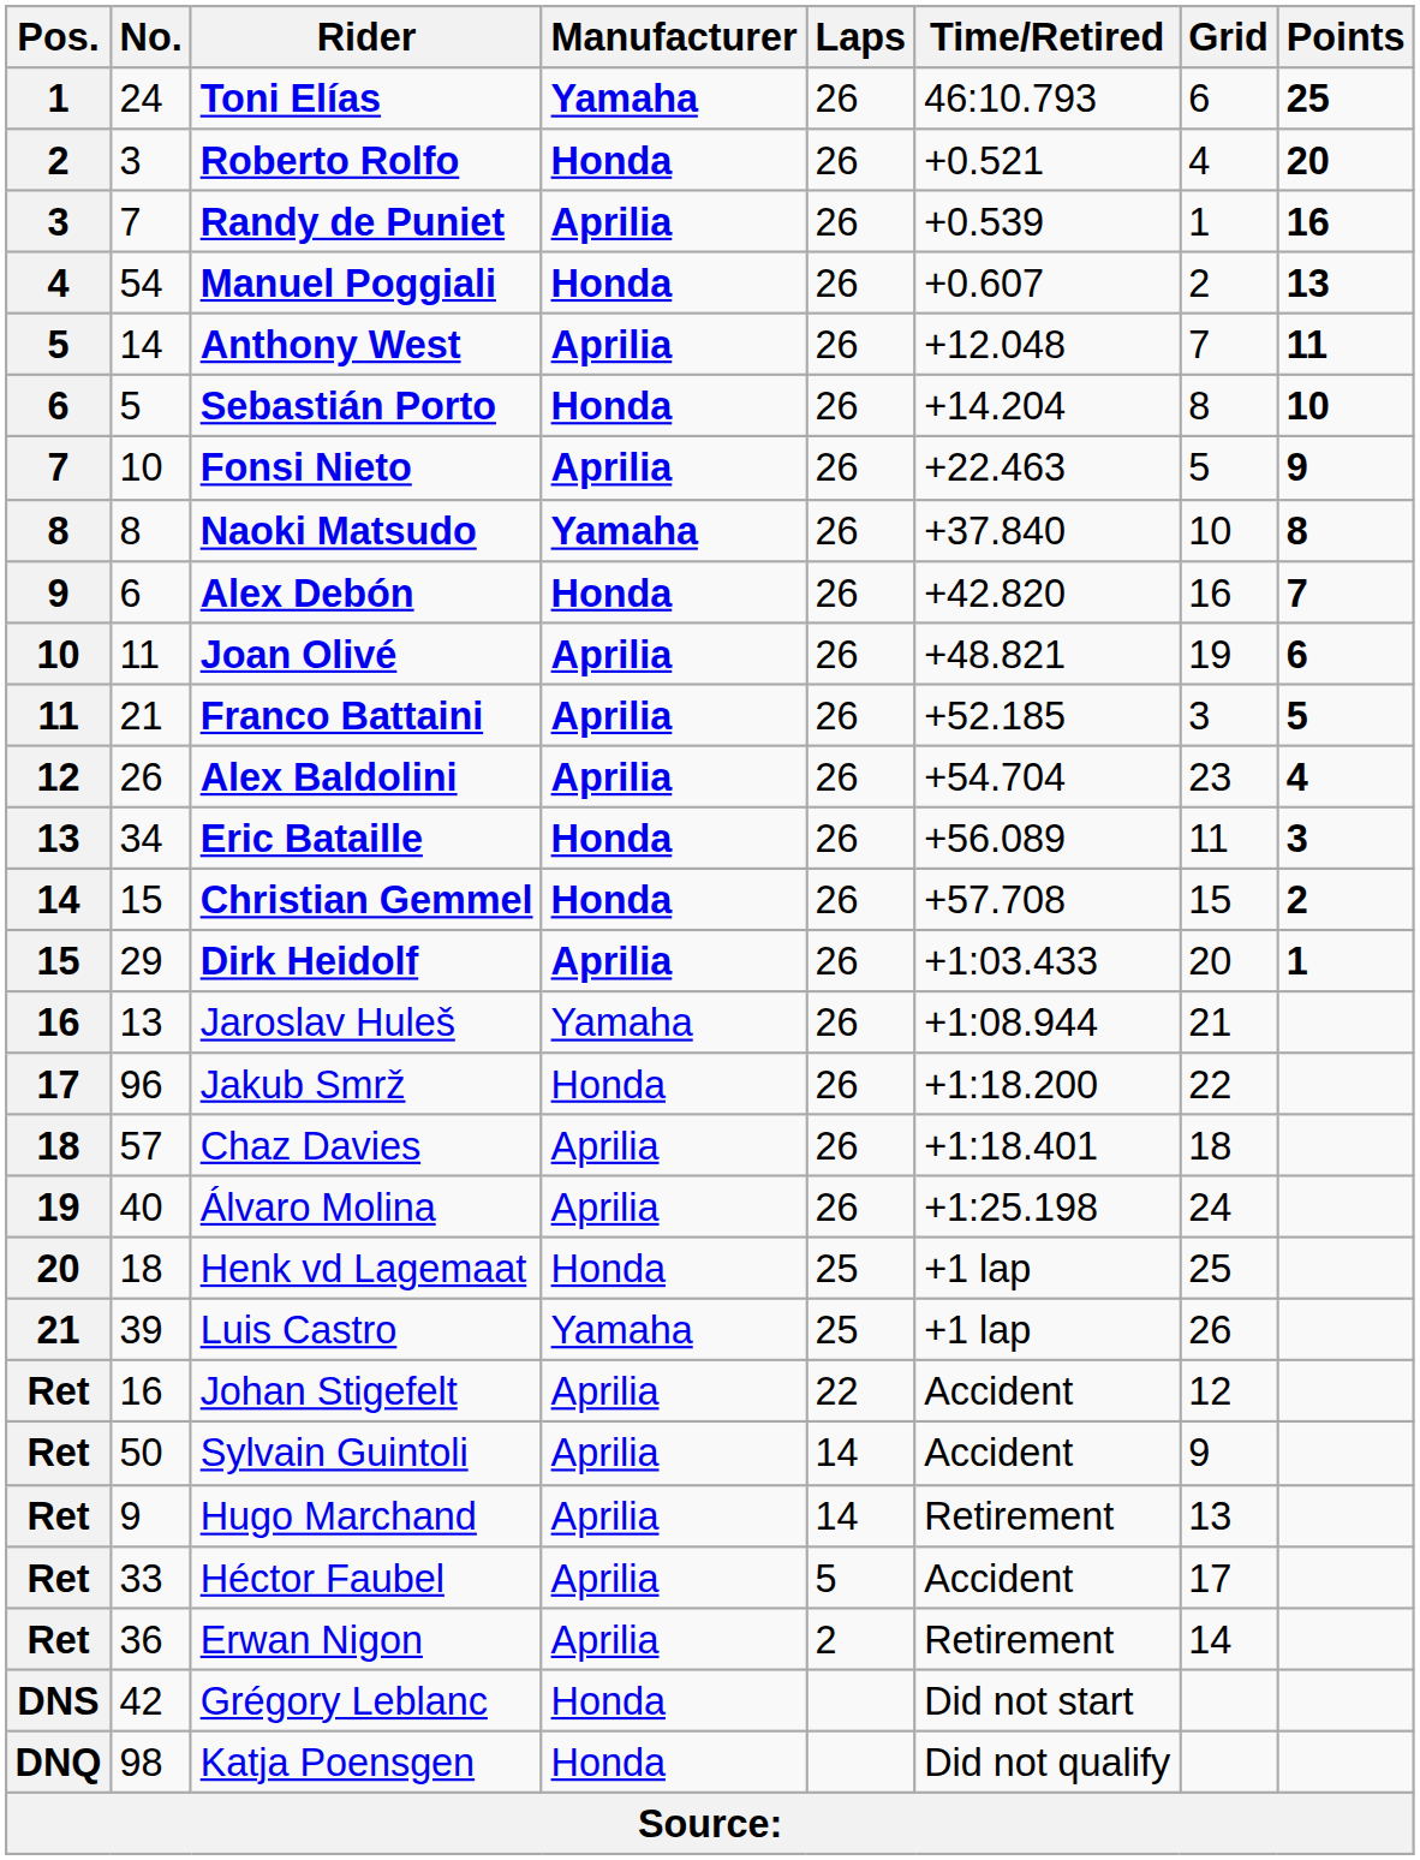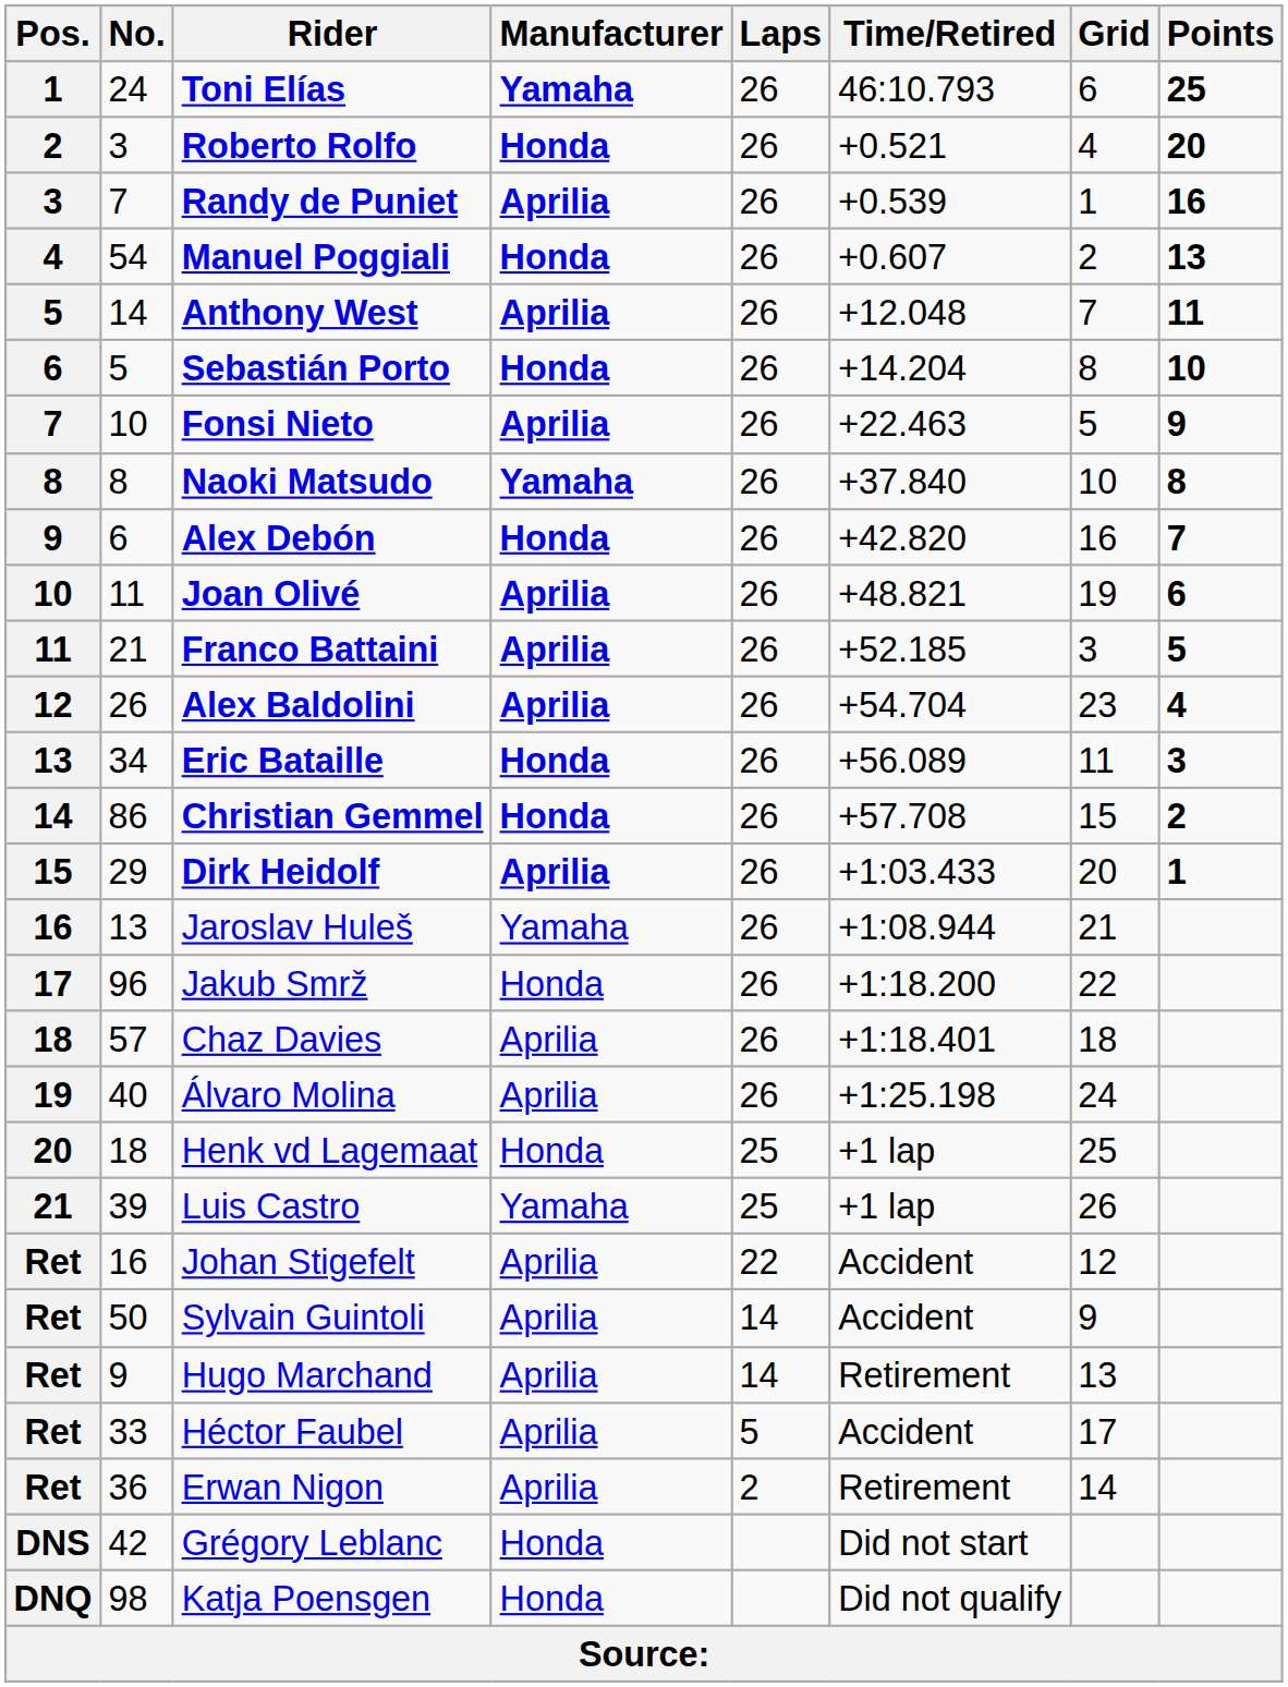 <table class="wikitable" style="font-size: 95%;">
 <tr>
 <th>Pos.</th>
 <th>No.</th>
 <th>Rider</th>
 <th>Manufacturer</th>
 <th>Laps</th>
 <th>Time/Retired</th>
 <th>Grid</th>
 <th>Points</th>
 </tr>
 <tr>
 <th>1</th>
 <td>24</td>
 <td> <strong><a href='#'>Toni Elías</a></strong></td>
 <td><strong><a href='#'>Yamaha</a></strong></td>
 <td>26</td>
 <td>46:10.793</td>
 <td>6</td>
 <td><strong>25</strong></td>
 </tr>
 <tr>
 <th>2</th>
 <td>3</td>
 <td> <strong><a href='#'>Roberto Rolfo</a></strong></td>
 <td><strong><a href='#'>Honda</a></strong></td>
 <td>26</td>
 <td>+0.521</td>
 <td>4</td>
 <td><strong>20</strong></td>
 </tr>
 <tr>
 <th>3</th>
 <td>7</td>
 <td> <strong><a href='#'>Randy de Puniet</a></strong></td>
 <td><strong><a href='#'>Aprilia</a></strong></td>
 <td>26</td>
 <td>+0.539</td>
 <td>1</td>
 <td><strong>16</strong></td>
 </tr>
 <tr>
 <th>4</th>
 <td>54</td>
 <td> <strong><a href='#'>Manuel Poggiali</a></strong></td>
 <td><strong><a href='#'>Honda</a></strong></td>
 <td>26</td>
 <td>+0.607</td>
 <td>2</td>
 <td><strong>13</strong></td>
 </tr>
 <tr>
 <th>5</th>
 <td>14</td>
 <td> <strong><a href='#'>Anthony West</a></strong></td>
 <td><strong><a href='#'>Aprilia</a></strong></td>
 <td>26</td>
 <td>+12.048</td>
 <td>7</td>
 <td><strong>11</strong></td>
 </tr>
 <tr>
 <th>6</th>
 <td>5</td>
 <td> <strong><a href='#'>Sebastián Porto</a></strong></td>
 <td><strong><a href='#'>Honda</a></strong></td>
 <td>26</td>
 <td>+14.204</td>
 <td>8</td>
 <td><strong>10</strong></td>
 </tr>
 <tr>
 <th>7</th>
 <td>10</td>
 <td> <strong><a href='#'>Fonsi Nieto</a></strong></td>
 <td><strong><a href='#'>Aprilia</a></strong></td>
 <td>26</td>
 <td>+22.463</td>
 <td>5</td>
 <td><strong>9</strong></td>
 </tr>
 <tr>
 <th>8</th>
 <td>8</td>
 <td> <strong><a href='#'>Naoki Matsudo</a></strong></td>
 <td><strong><a href='#'>Yamaha</a></strong></td>
 <td>26</td>
 <td>+37.840</td>
 <td>10</td>
 <td><strong>8</strong></td>
 </tr>
 <tr>
 <th>9</th>
 <td>6</td>
 <td> <strong><a href='#'>Alex Debón</a></strong></td>
 <td><strong><a href='#'>Honda</a></strong></td>
 <td>26</td>
 <td>+42.820</td>
 <td>16</td>
 <td><strong>7</strong></td>
 </tr>
 <tr>
 <th>10</th>
 <td>11</td>
 <td> <strong><a href='#'>Joan Olivé</a></strong></td>
 <td><strong><a href='#'>Aprilia</a></strong></td>
 <td>26</td>
 <td>+48.821</td>
 <td>19</td>
 <td><strong>6</strong></td>
 </tr>
 <tr>
 <th>11</th>
 <td>21</td>
 <td> <strong><a href='#'>Franco Battaini</a></strong></td>
 <td><strong><a href='#'>Aprilia</a></strong></td>
 <td>26</td>
 <td>+52.185</td>
 <td>3</td>
 <td><strong>5</strong></td>
 </tr>
 <tr>
 <th>12</th>
 <td>26</td>
 <td> <strong><a href='#'>Alex Baldolini</a></strong></td>
 <td><strong><a href='#'>Aprilia</a></strong></td>
 <td>26</td>
 <td>+54.704</td>
 <td>23</td>
 <td><strong>4</strong></td>
 </tr>
 <tr>
 <th>13</th>
 <td>34</td>
 <td> <strong><a href='#'>Eric Bataille</a></strong></td>
 <td><strong><a href='#'>Honda</a></strong></td>
 <td>26</td>
 <td>+56.089</td>
 <td>11</td>
 <td><strong>3</strong></td>
 </tr>
 <tr>
 <th>14</th>
-<td>15</td>
+<td>86</td>
 <td> <strong><a href='#'>Christian Gemmel</a></strong></td>
 <td><strong><a href='#'>Honda</a></strong></td>
 <td>26</td>
 <td>+57.708</td>
 <td>15</td>
 <td><strong>2</strong></td>
 </tr>
 <tr>
 <th>15</th>
 <td>29</td>
 <td> <strong><a href='#'>Dirk Heidolf</a></strong></td>
 <td><strong><a href='#'>Aprilia</a></strong></td>
 <td>26</td>
 <td>+1:03.433</td>
 <td>20</td>
 <td><strong>1</strong></td>
 </tr>
 <tr>
 <th>16</th>
 <td>13</td>
 <td> <a href='#'>Jaroslav Huleš</a></td>
 <td><a href='#'>Yamaha</a></td>
 <td>26</td>
 <td>+1:08.944</td>
 <td>21</td>
 <td></td>
 </tr>
 <tr>
 <th>17</th>
 <td>96</td>
 <td> <a href='#'>Jakub Smrž</a></td>
 <td><a href='#'>Honda</a></td>
 <td>26</td>
 <td>+1:18.200</td>
 <td>22</td>
 <td></td>
 </tr>
 <tr>
 <th>18</th>
 <td>57</td>
 <td> <a href='#'>Chaz Davies</a></td>
 <td><a href='#'>Aprilia</a></td>
 <td>26</td>
 <td>+1:18.401</td>
 <td>18</td>
 <td></td>
 </tr>
 <tr>
 <th>19</th>
 <td>40</td>
 <td> <a href='#'>Álvaro Molina</a></td>
 <td><a href='#'>Aprilia</a></td>
 <td>26</td>
 <td>+1:25.198</td>
 <td>24</td>
 <td></td>
 </tr>
 <tr>
 <th>20</th>
 <td>18</td>
 <td> <a href='#'>Henk vd Lagemaat</a></td>
 <td><a href='#'>Honda</a></td>
 <td>25</td>
 <td>+1 lap</td>
 <td>25</td>
 <td></td>
 </tr>
 <tr>
 <th>21</th>
 <td>39</td>
 <td> <a href='#'>Luis Castro</a></td>
 <td><a href='#'>Yamaha</a></td>
 <td>25</td>
 <td>+1 lap</td>
 <td>26</td>
 <td></td>
 </tr>
 <tr>
 <th>Ret</th>
 <td>16</td>
 <td> <a href='#'>Johan Stigefelt</a></td>
 <td><a href='#'>Aprilia</a></td>
 <td>22</td>
 <td>Accident</td>
 <td>12</td>
 <td></td>
 </tr>
 <tr>
 <th>Ret</th>
 <td>50</td>
 <td> <a href='#'>Sylvain Guintoli</a></td>
 <td><a href='#'>Aprilia</a></td>
 <td>14</td>
 <td>Accident</td>
 <td>9</td>
 <td></td>
 </tr>
 <tr>
 <th>Ret</th>
 <td>9</td>
 <td> <a href='#'>Hugo Marchand</a></td>
 <td><a href='#'>Aprilia</a></td>
 <td>14</td>
 <td>Retirement</td>
 <td>13</td>
 <td></td>
 </tr>
 <tr>
 <th>Ret</th>
 <td>33</td>
 <td> <a href='#'>Héctor Faubel</a></td>
 <td><a href='#'>Aprilia</a></td>
 <td>5</td>
 <td>Accident</td>
 <td>17</td>
 <td></td>
 </tr>
 <tr>
 <th>Ret</th>
 <td>36</td>
 <td> <a href='#'>Erwan Nigon</a></td>
 <td><a href='#'>Aprilia</a></td>
 <td>2</td>
 <td>Retirement</td>
 <td>14</td>
 <td></td>
 </tr>
 <tr>
 <th>DNS</th>
 <td>42</td>
 <td> <a href='#'>Grégory Leblanc</a></td>
 <td><a href='#'>Honda</a></td>
 <td></td>
 <td>Did not start</td>
 <td></td>
 <td></td>
 </tr>
 <tr>
 <th>DNQ</th>
 <td>98</td>
 <td> <a href='#'>Katja Poensgen</a></td>
 <td><a href='#'>Honda</a></td>
 <td></td>
 <td>Did not qualify</td>
 <td></td>
 <td></td>
 </tr>
 <tr>
 <th colspan=8>Source: </th>
 </tr>
 </table>
